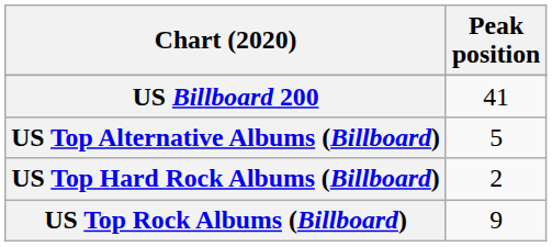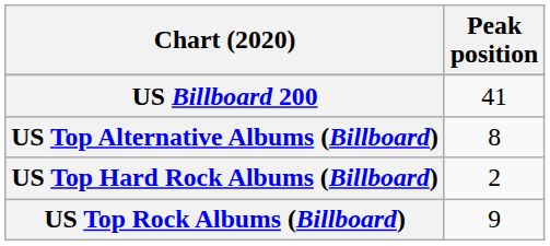 <table class="wikitable sortable plainrowheaders" style="text-align:center;">
 <tr>
 <th scope="col">Chart (2020)</th>
 <th scope="col">Peak<br>position</th>
 </tr>
 <tr>
 </tr>
 <tr>
 </tr>
 <tr>
 </tr>
 <tr>
 </tr>
 <tr>
 </tr>
 <tr>
 </tr>
 <tr>
 </tr>
 <tr>
 </tr>
 <tr>
 </tr>
 <tr>
 </tr>
 <tr>
 <th scope="row">US <a href='#'><em>Billboard</em> 200</a></th>
 <td>41</td>
 </tr>
 <tr>
 <th scope="row">US <a href='#'>Top Alternative Albums</a> (<em><a href='#'>Billboard</a></em>)</th>
-<td>5</td>
+<td>8</td>
 </tr>
 <tr>
 <th scope="row">US <a href='#'>Top Hard Rock Albums</a> (<em><a href='#'>Billboard</a></em>)</th>
 <td>2</td>
 </tr>
 <tr>
 <th scope="row">US <a href='#'>Top Rock Albums</a> (<em><a href='#'>Billboard</a></em>)</th>
 <td>9</td>
 </tr>
 </table>
